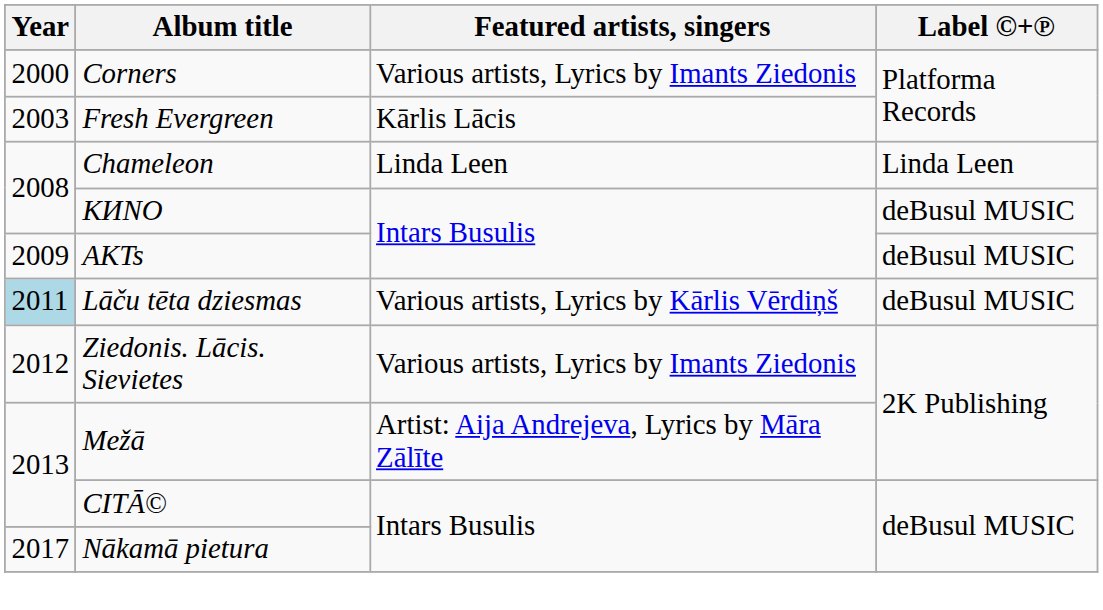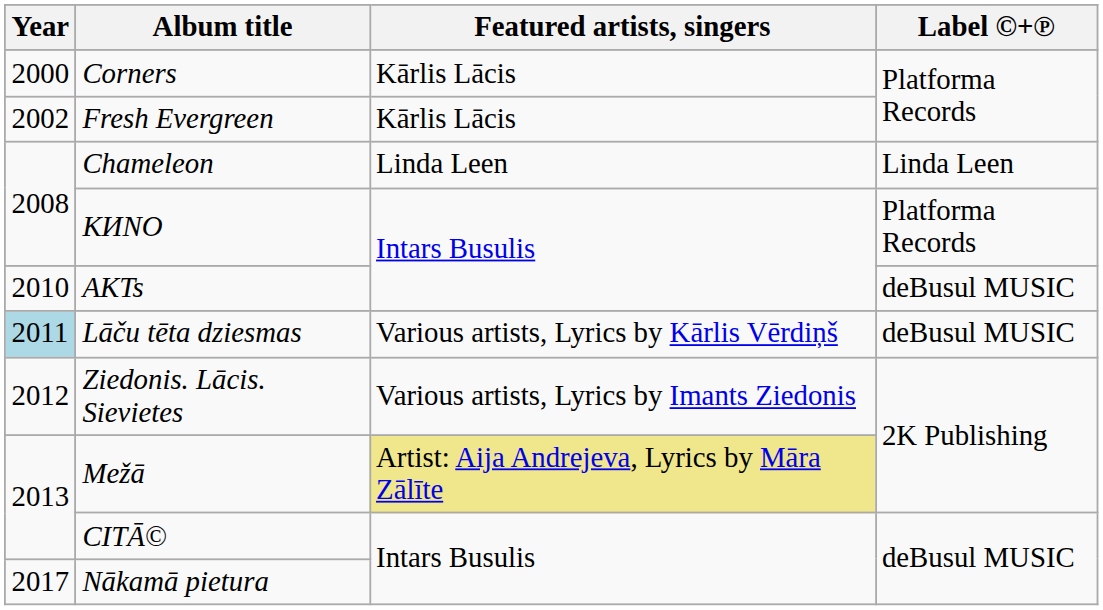 <table class="wikitable">
 <tr>
 <th>Year</th>
 <th>Album title</th>
 <th>Featured artists, singers</th>
 <th>Label  ©+℗</th>
 </tr>
 <tr>
 <td>2000</td>
 <td><em>Corners</em></td>
-<td>Various artists, Lyrics by <a href='#'>Imants Ziedonis</a></td>
+<td>Kārlis Lācis</td>
 <td rowspan="2">Platforma Records</td>
 </tr>
 <tr>
-<td>2003</td>
+<td>2002</td>
 <td><em>Fresh Evergreen</em></td>
 <td>Kārlis Lācis</td>
 </tr>
 <tr>
 <td rowspan="2">2008</td>
 <td><em>Chameleon</em></td>
 <td>Linda Leen</td>
 <td>Linda Leen</td>
 </tr>
 <tr>
 <td><em>KИNO</em></td>
 <td rowspan="2"><a href='#'>Intars Busulis</a></td>
-<td>deBusul MUSIC</td>
+<td>Platforma Records</td>
 </tr>
 <tr>
-<td>2009</td>
+<td>2010</td>
 <td><em>AKTs</em></td>
 <td>deBusul MUSIC</td>
 </tr>
 <tr>
 <td style="background: lightblue;">2011</td>
 <td><em>Lāču tēta dziesmas</em></td>
 <td>Various artists, Lyrics by <a href='#'>Kārlis Vērdiņš</a></td>
 <td>deBusul MUSIC</td>
 </tr>
 <tr>
 <td>2012</td>
 <td><em>Ziedonis. Lācis. Sievietes</em></td>
 <td>Various artists, Lyrics by <a href='#'>Imants Ziedonis</a></td>
 <td rowspan="2">2K Publishing</td>
 </tr>
 <tr>
 <td rowspan="2">2013</td>
 <td><em>Mežā</em></td>
-<td>Artist: <a href='#'>Aija Andrejeva</a>, Lyrics by <a href='#'>Māra Zālīte</a></td>
+<td style="background: khaki;">Artist: <a href='#'>Aija Andrejeva</a>, Lyrics by <a href='#'>Māra Zālīte</a></td>
 </tr>
 <tr>
 <td><em>CITĀ©</em></td>
 <td rowspan="2">Intars Busulis</td>
 <td rowspan="2">deBusul MUSIC</td>
 </tr>
 <tr>
 <td>2017</td>
 <td><em>Nākamā pietura</em></td>
 </tr>
 </table>
